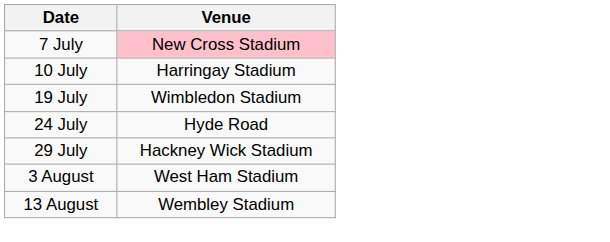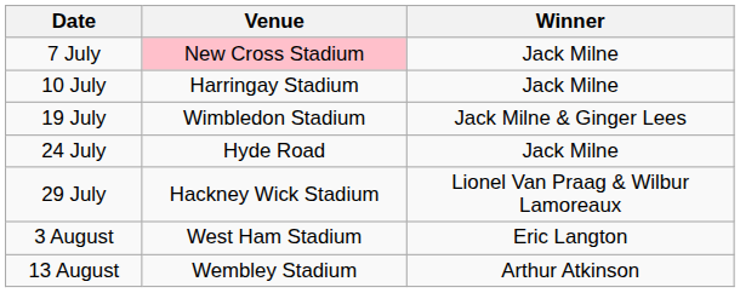 <table class="wikitable" style="text-align:center">
 <tr>
 <th width=100>Date</th>
 <th width=200>Venue</th>
+<th width=250>Winner</th>
 </tr>
 <tr>
 <td>7 July</td>
 <td style="background: pink;">New Cross Stadium</td>
+<td>Jack Milne</td>
 </tr>
 <tr>
 <td>10 July</td>
 <td>Harringay Stadium</td>
+<td>Jack Milne</td>
 </tr>
 <tr>
 <td>19 July</td>
 <td>Wimbledon Stadium</td>
+<td>Jack Milne & Ginger Lees</td>
 </tr>
 <tr>
 <td>24 July</td>
 <td>Hyde Road</td>
+<td>Jack Milne</td>
 </tr>
 <tr>
 <td>29 July</td>
 <td>Hackney Wick Stadium</td>
+<td>Lionel Van Praag & Wilbur Lamoreaux</td>
 </tr>
 <tr>
 <td>3 August</td>
 <td>West Ham Stadium</td>
+<td>Eric Langton</td>
 </tr>
 <tr>
 <td>13 August</td>
 <td>Wembley Stadium</td>
+<td>Arthur Atkinson</td>
 </tr>
 </table>
